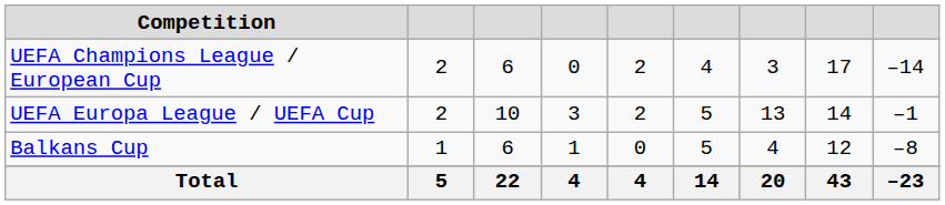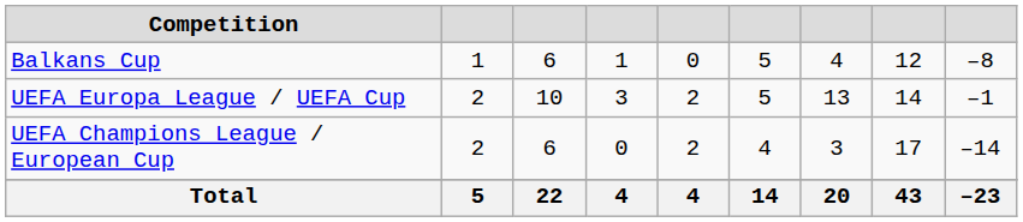 <table class="wikitable" style="text-align: center;">
 <tr>
 <th width="244" style="background:#DCDCDC">Competition</th>
 <th width="35" style="background:#DCDCDC"></th>
 <th width="35" style="background:#DCDCDC"></th>
 <th width="35" style="background:#DCDCDC"></th>
 <th width="35" style="background:#DCDCDC"></th>
 <th width="35" style="background:#DCDCDC"></th>
 <th width="35" style="background:#DCDCDC"></th>
 <th width="35" style="background:#DCDCDC"></th>
 <th width="35" style="background:#DCDCDC"></th>
 </tr>
 <tr>
-<td align=left><a href='#'>UEFA Champions League</a> / <a href='#'>European Cup</a></td>
-<td>2</td>
+<td align=left><a href='#'>Balkans Cup</a></td>
+<td>1</td>
 <td>6</td>
+<td>1</td>
 <td>0</td>
-<td>2</td>
+<td>5</td>
 <td>4</td>
-<td>3</td>
-<td>17</td>
-<td>–14</td>
+<td>12</td>
+<td>–8</td>
 </tr>
 <tr>
 <td align=left><a href='#'>UEFA Europa League</a> / <a href='#'>UEFA Cup</a></td>
 <td>2</td>
 <td>10</td>
 <td>3</td>
 <td>2</td>
 <td>5</td>
 <td>13</td>
 <td>14</td>
 <td>–1</td>
 </tr>
 <tr>
-<td align=left><a href='#'>Balkans Cup</a></td>
-<td>1</td>
+<td align=left><a href='#'>UEFA Champions League</a> / <a href='#'>European Cup</a></td>
+<td>2</td>
 <td>6</td>
-<td>1</td>
 <td>0</td>
-<td>5</td>
+<td>2</td>
 <td>4</td>
-<td>12</td>
-<td>–8</td>
+<td>3</td>
+<td>17</td>
+<td>–14</td>
 </tr>
 <tr>
 </tr>
 <tr class="sortbottom">
 <th>Total</th>
 <th>5</th>
 <th>22</th>
 <th>4</th>
 <th>4</th>
 <th>14</th>
 <th>20</th>
 <th>43</th>
 <th>–23</th>
 </tr>
 </table>
